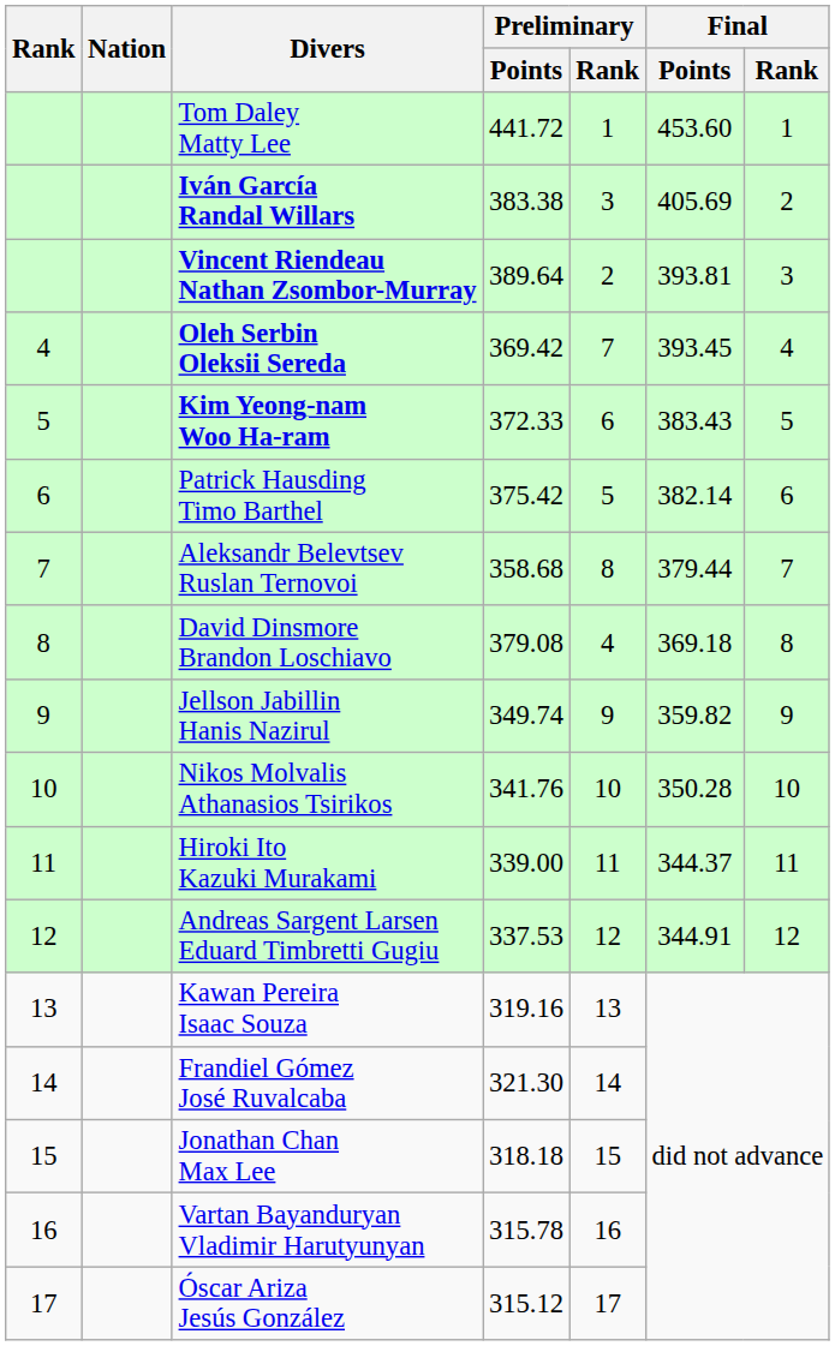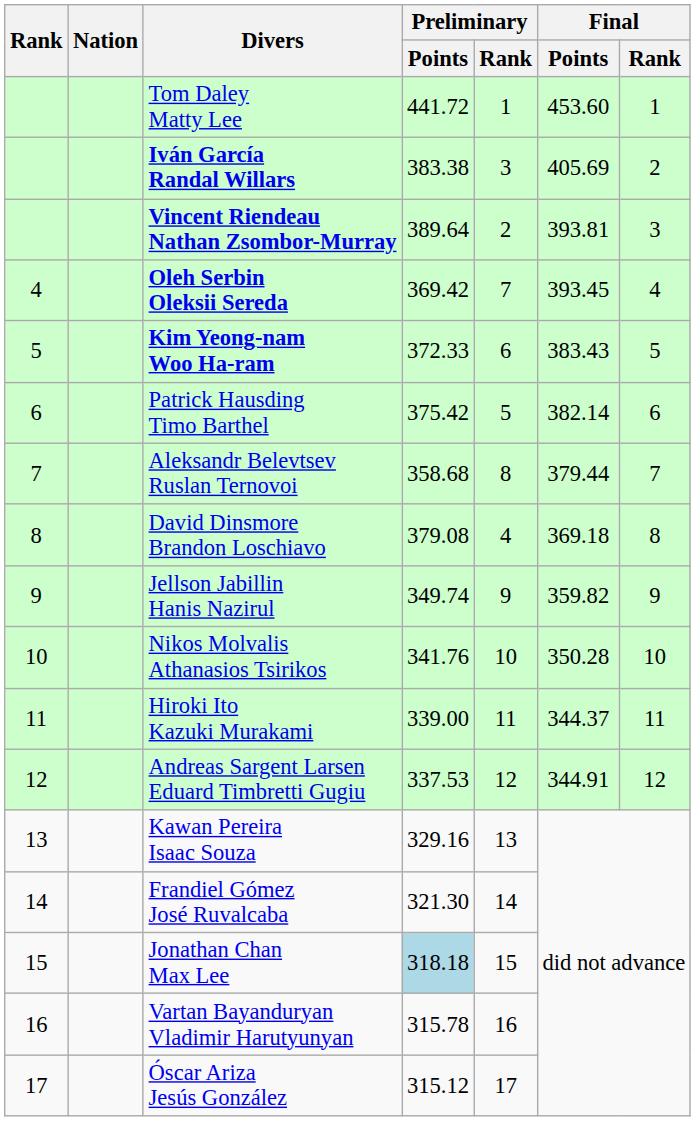 <table class="wikitable sortable" style="text-align:center">
 <tr>
 <th rowspan=2>Rank</th>
 <th rowspan=2>Nation</th>
 <th rowspan=2>Divers</th>
 <th colspan=2>Preliminary</th>
 <th colspan=2>Final</th>
 </tr>
 <tr>
 <th>Points</th>
 <th>Rank</th>
 <th>Points</th>
 <th>Rank</th>
 </tr>
 <tr bgcolor=ccffcc>
 <td></td>
 <td align=left></td>
 <td align=left><a href='#'>Tom Daley</a><br><a href='#'>Matty Lee</a></td>
 <td>441.72</td>
 <td>1</td>
 <td>453.60</td>
 <td>1</td>
 </tr>
 <tr bgcolor=ccffcc>
 <td></td>
 <td align=left></td>
 <td align=left><strong><a href='#'>Iván García</a><br><a href='#'>Randal Willars</a></strong></td>
 <td>383.38</td>
 <td>3</td>
 <td>405.69</td>
 <td>2</td>
 </tr>
 <tr bgcolor=ccffcc>
 <td></td>
 <td align=left></td>
 <td align=left><strong><a href='#'>Vincent Riendeau</a><br><a href='#'>Nathan Zsombor-Murray</a></strong></td>
 <td>389.64</td>
 <td>2</td>
 <td>393.81</td>
 <td>3</td>
 </tr>
 <tr bgcolor=ccffcc>
 <td>4</td>
 <td align=left></td>
 <td align=left><strong><a href='#'>Oleh Serbin</a><br><a href='#'>Oleksii Sereda</a></strong></td>
 <td>369.42</td>
 <td>7</td>
 <td>393.45</td>
 <td>4</td>
 </tr>
 <tr bgcolor=ccffcc>
 <td>5</td>
 <td align=left></td>
 <td align=left><strong><a href='#'>Kim Yeong-nam</a><br><a href='#'>Woo Ha-ram</a></strong></td>
 <td>372.33</td>
 <td>6</td>
 <td>383.43</td>
 <td>5</td>
 </tr>
 <tr bgcolor=ccffcc>
 <td>6</td>
 <td align=left></td>
 <td align=left><a href='#'>Patrick Hausding</a><br><a href='#'>Timo Barthel</a></td>
 <td>375.42</td>
 <td>5</td>
 <td>382.14</td>
 <td>6</td>
 </tr>
 <tr bgcolor=ccffcc>
 <td>7</td>
 <td align=left></td>
 <td align=left><a href='#'>Aleksandr Belevtsev</a><br><a href='#'>Ruslan Ternovoi</a></td>
 <td>358.68</td>
 <td>8</td>
 <td>379.44</td>
 <td>7</td>
 </tr>
 <tr bgcolor=ccffcc>
 <td>8</td>
 <td align=left></td>
 <td align=left><a href='#'>David Dinsmore</a><br><a href='#'>Brandon Loschiavo</a></td>
 <td>379.08</td>
 <td>4</td>
 <td>369.18</td>
 <td>8</td>
 </tr>
 <tr bgcolor=ccffcc>
 <td>9</td>
 <td align=left></td>
 <td align=left><a href='#'>Jellson Jabillin</a><br><a href='#'>Hanis Nazirul</a></td>
 <td>349.74</td>
 <td>9</td>
 <td>359.82</td>
 <td>9</td>
 </tr>
 <tr bgcolor=ccffcc>
 <td>10</td>
 <td align=left></td>
 <td align=left><a href='#'>Nikos Molvalis</a><br><a href='#'>Athanasios Tsirikos</a></td>
 <td>341.76</td>
 <td>10</td>
 <td>350.28</td>
 <td>10</td>
 </tr>
 <tr bgcolor=ccffcc>
 <td>11</td>
 <td align=left></td>
 <td align=left><a href='#'>Hiroki Ito</a><br><a href='#'>Kazuki Murakami</a></td>
 <td>339.00</td>
 <td>11</td>
 <td>344.37</td>
 <td>11</td>
 </tr>
 <tr bgcolor=ccffcc>
 <td>12</td>
 <td align=left></td>
 <td align=left><a href='#'>Andreas Sargent Larsen</a><br><a href='#'>Eduard Timbretti Gugiu</a></td>
 <td>337.53</td>
 <td>12</td>
 <td>344.91</td>
 <td>12</td>
 </tr>
 <tr>
 <td>13</td>
 <td align=left></td>
 <td align=left><a href='#'>Kawan Pereira</a><br><a href='#'>Isaac Souza</a></td>
-<td>319.16</td>
+<td>329.16</td>
 <td>13</td>
 <td colspan=2 rowspan=5>did not advance</td>
 </tr>
 <tr>
 <td>14</td>
 <td align=left></td>
 <td align=left><a href='#'>Frandiel Gómez</a><br><a href='#'>José Ruvalcaba</a></td>
 <td>321.30</td>
 <td>14</td>
 </tr>
 <tr>
 <td>15</td>
 <td align=left></td>
 <td align=left><a href='#'>Jonathan Chan</a><br><a href='#'>Max Lee</a></td>
-<td>318.18</td>
+<td style="background: lightblue;">318.18</td>
 <td>15</td>
 </tr>
 <tr>
 <td>16</td>
 <td align=left></td>
 <td align=left><a href='#'>Vartan Bayanduryan</a><br><a href='#'>Vladimir Harutyunyan</a></td>
 <td>315.78</td>
 <td>16</td>
 </tr>
 <tr>
 <td>17</td>
 <td align=left></td>
 <td align=left><a href='#'>Óscar Ariza</a><br><a href='#'>Jesús González</a></td>
 <td>315.12</td>
 <td>17</td>
 </tr>
 </table>
